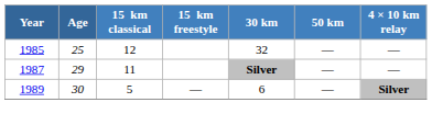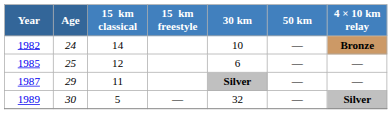 <table class="wikitable" style="font-size:95%; text-align:center; border:grey solid 1px; border-collapse:collapse; background:#ffffff;">
 <tr>
 <th style="background-color:#369; color:white; width:60px;"> Year </th>
 <th style="background-color:#369; color:white; width:40px;"> Age </th>
 <th style="background-color:#4180be; color:white; width:75px;"> 15  km <br> classical </th>
 <th style="background-color:#4180be; color:white; width:75px;"> 15  km <br> freestyle </th>
 <th style="background-color:#4180be; color:white; width:75px;"> 30 km </th>
 <th style="background-color:#4180be; color:white; width:75px;"> 50 km </th>
 <th style="background-color:#4180be; color:white; width:75px;"> 4 × 10 km <br> relay </th>
 </tr>
 <tr>
+<td><a href='#'>1982</a></td>
+<td><em>24</em></td>
+<td>14</td>
+<td></td>
+<td>10</td>
+<td>—</td>
+<td bgcolor="cc9966"><strong>Bronze</strong></td>
+</tr>
+<tr>
 <td><a href='#'>1985</a></td>
 <td><em>25</em></td>
 <td>12</td>
 <td></td>
-<td>32</td>
+<td>6</td>
 <td>—</td>
 <td>—</td>
 </tr>
 <tr>
 <td><a href='#'>1987</a></td>
 <td><em>29</em></td>
 <td>11</td>
 <td></td>
 <td style="background:silver;"><strong>Silver</strong></td>
 <td>—</td>
 <td>—</td>
 </tr>
 <tr>
 <td><a href='#'>1989</a></td>
 <td><em>30</em></td>
 <td>5</td>
 <td>—</td>
-<td>6</td>
+<td>32</td>
 <td>—</td>
 <td style="background:silver;"><strong>Silver</strong></td>
 </tr>
 <tr>
 </tr>
 </table>
